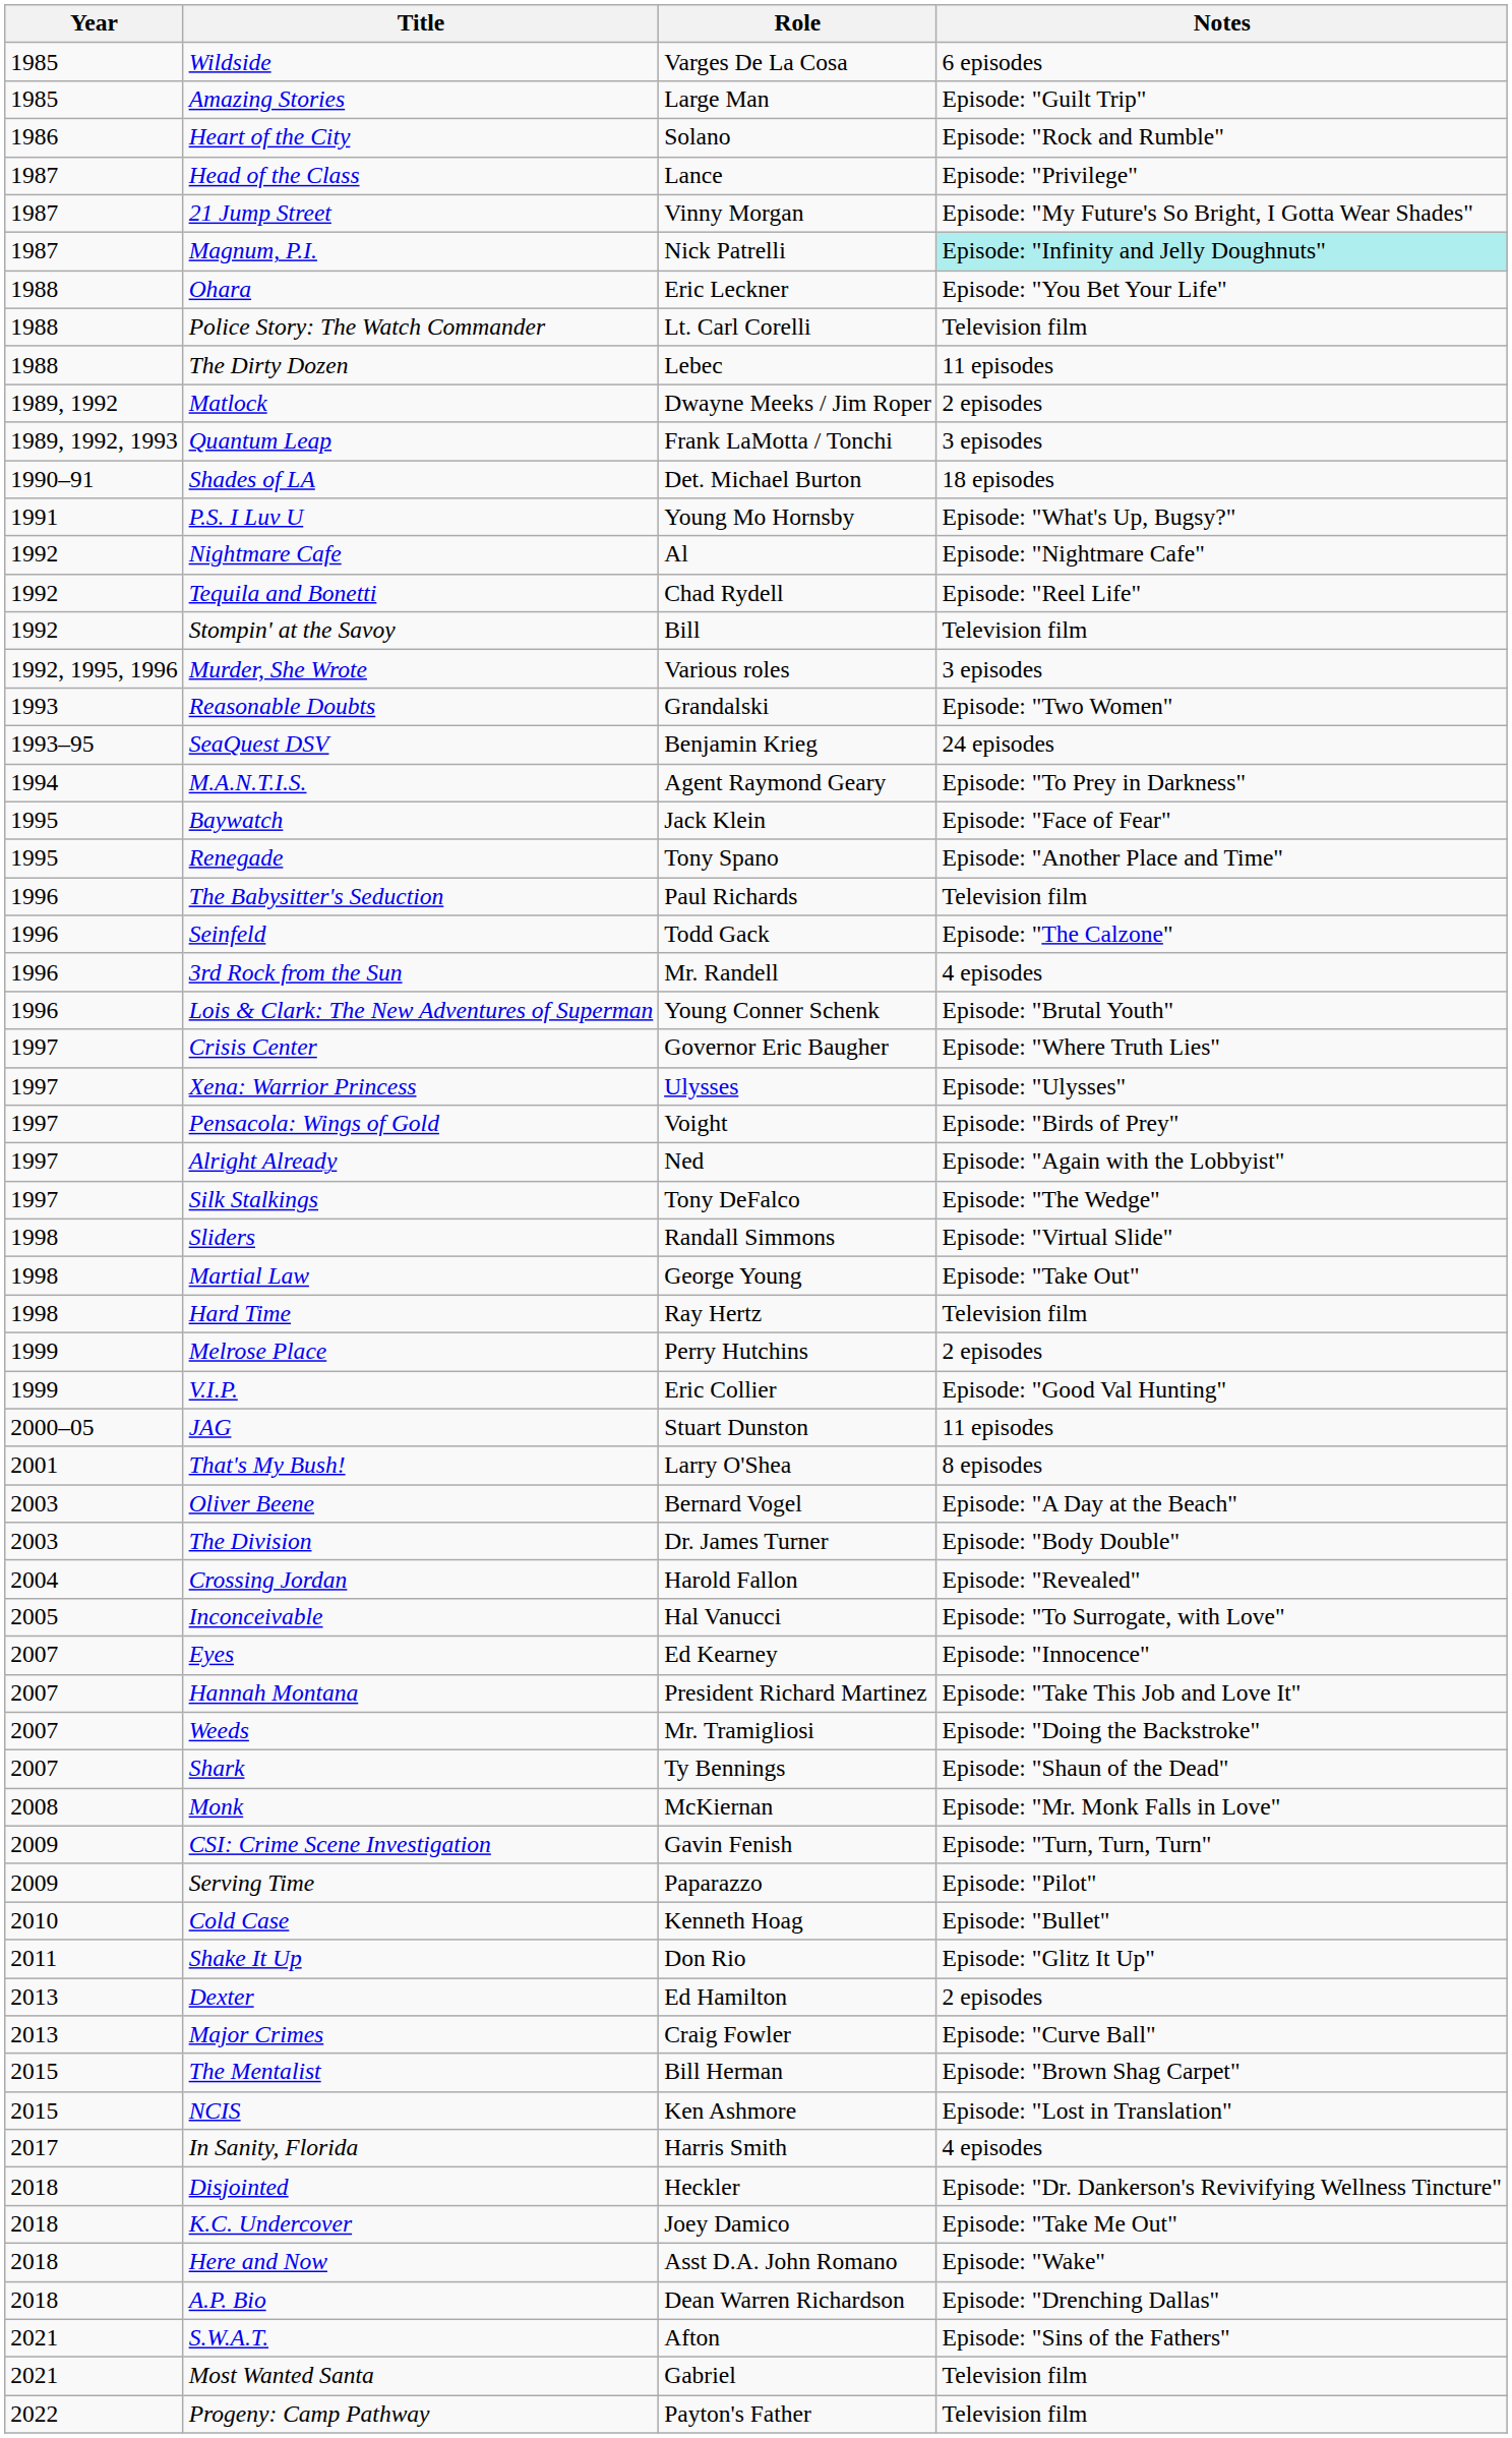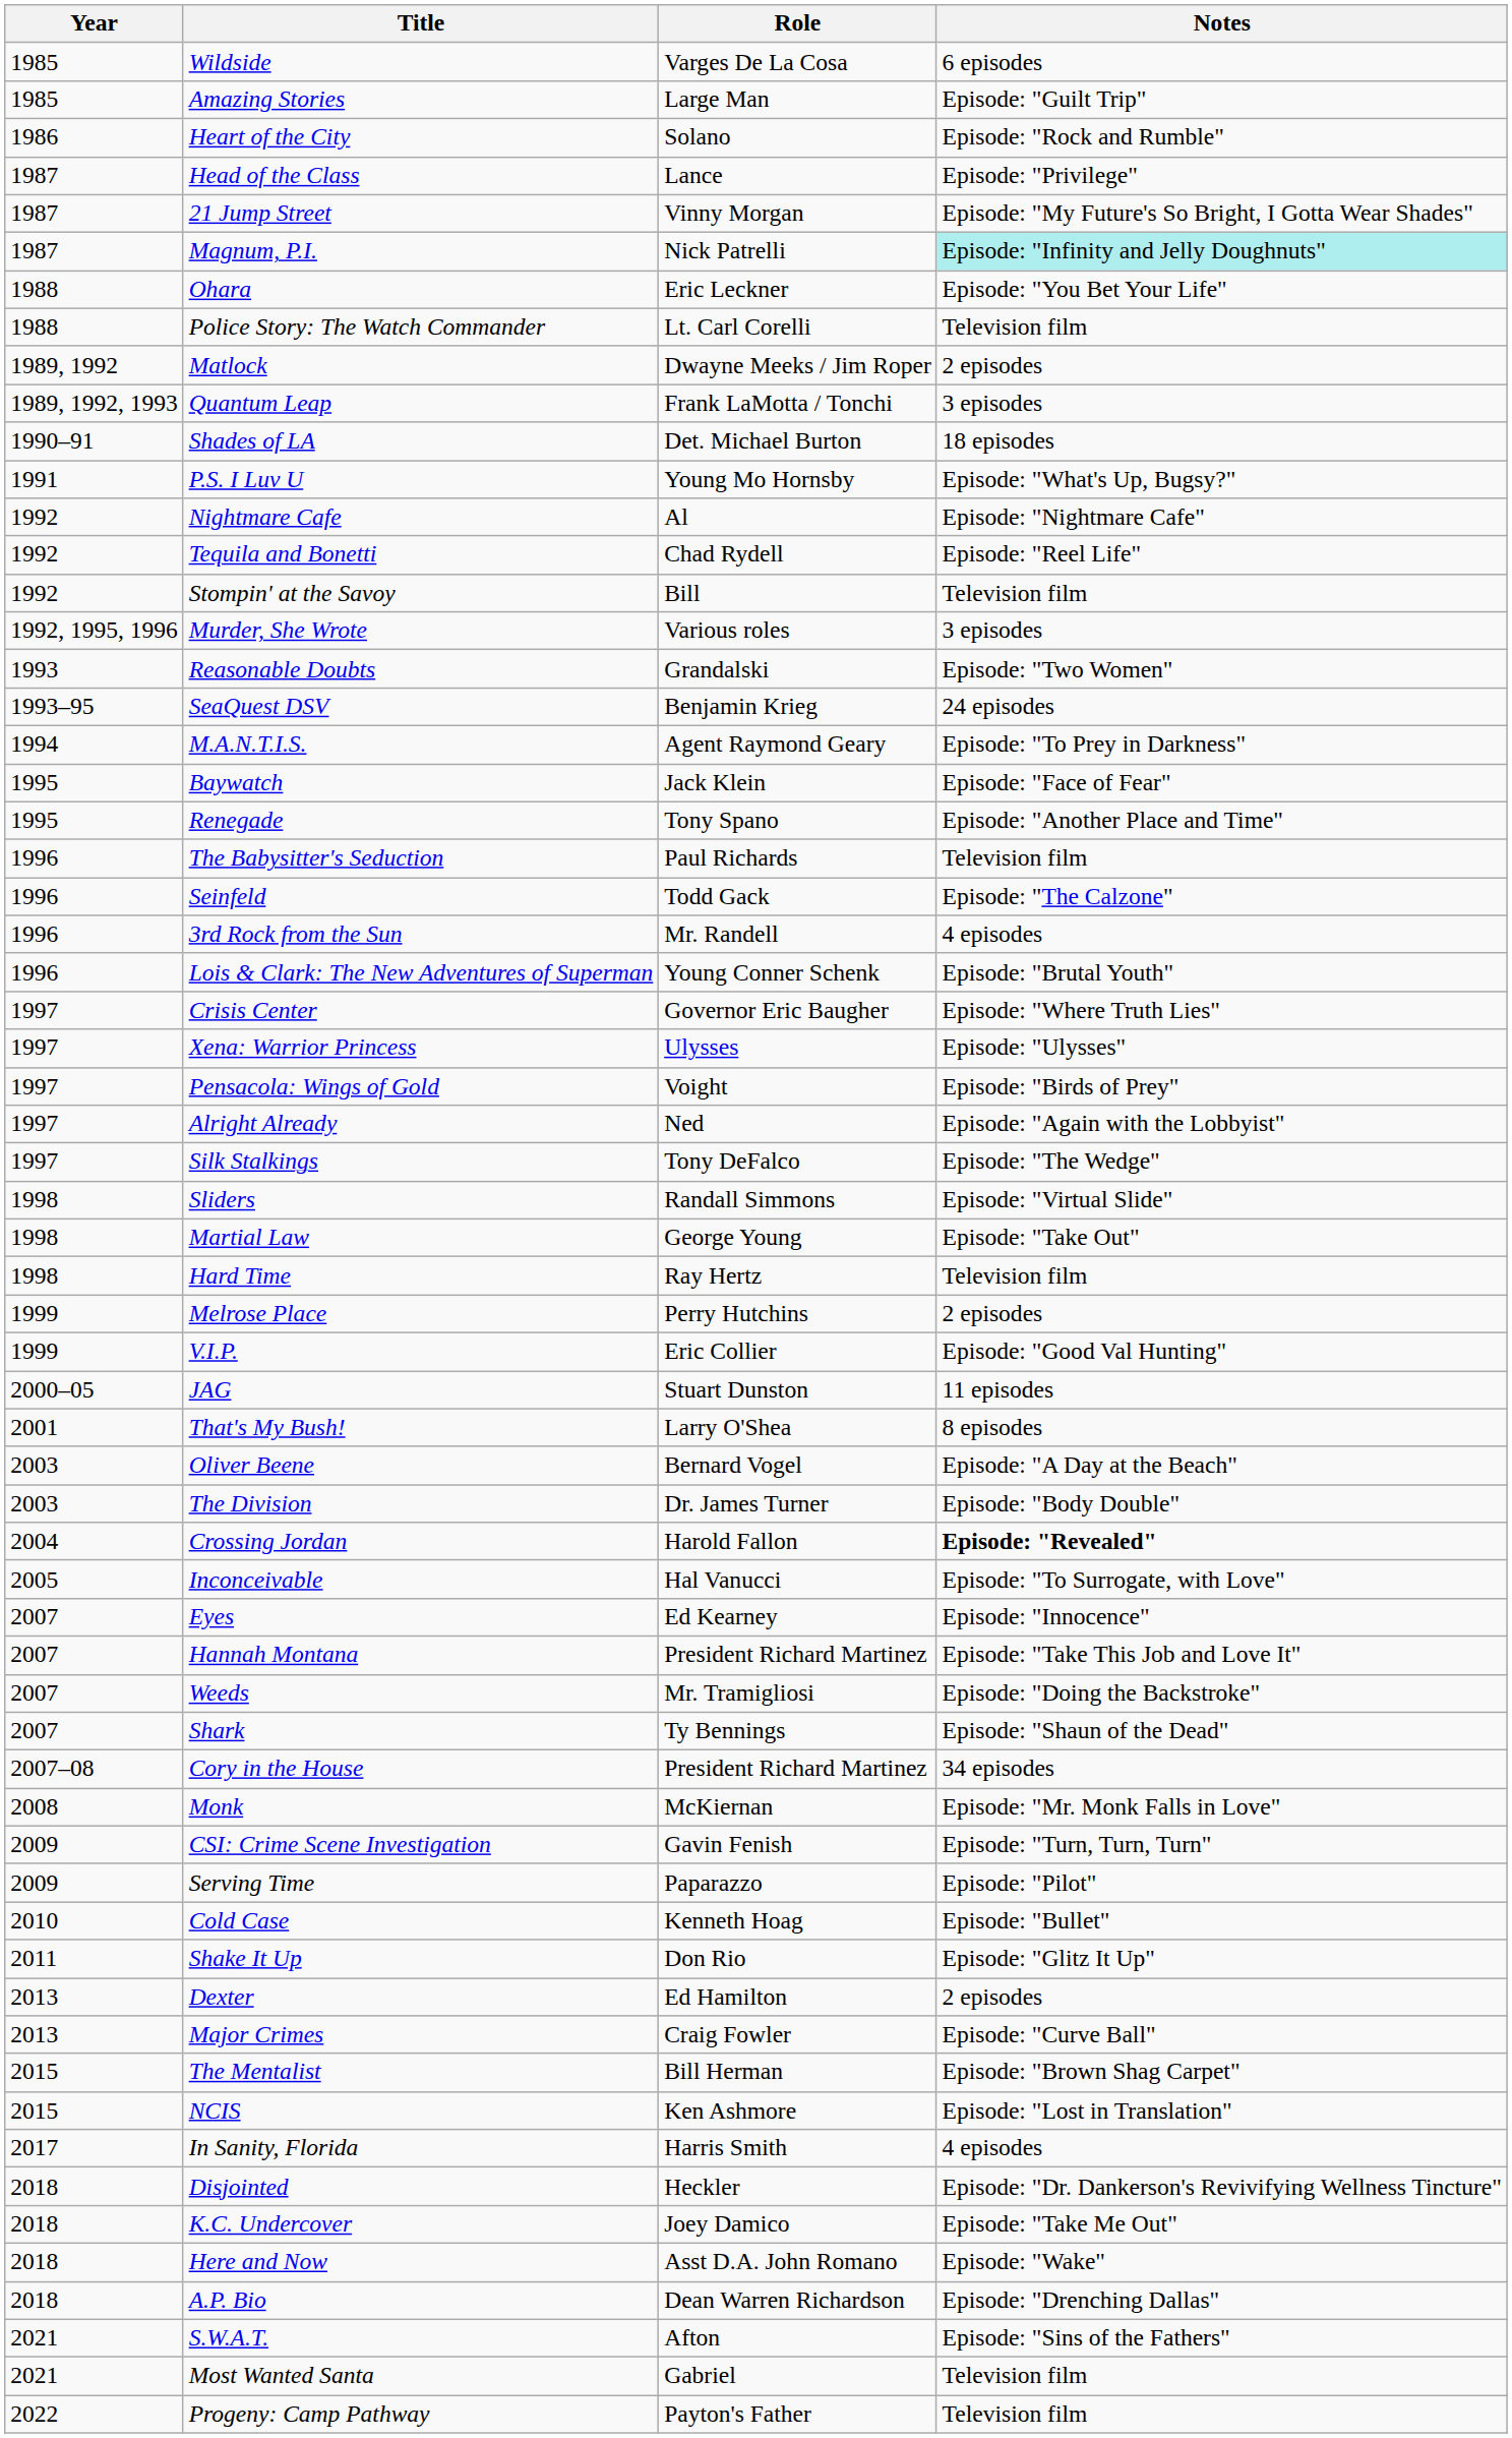 <table class="wikitable sortable">
 <tr>
 <th>Year</th>
 <th>Title</th>
 <th>Role</th>
 <th>Notes</th>
 </tr>
 <tr>
 <td>1985</td>
 <td><em><a href='#'>Wildside</a></em></td>
 <td>Varges De La Cosa</td>
 <td>6 episodes</td>
 </tr>
 <tr>
 <td>1985</td>
 <td><em><a href='#'>Amazing Stories</a></em></td>
 <td>Large Man</td>
 <td>Episode: "Guilt Trip"</td>
 </tr>
 <tr>
 <td>1986</td>
 <td><em><a href='#'>Heart of the City</a></em></td>
 <td>Solano</td>
 <td>Episode: "Rock and Rumble"</td>
 </tr>
 <tr>
 <td>1987</td>
 <td><em><a href='#'>Head of the Class</a></em></td>
 <td>Lance</td>
 <td>Episode: "Privilege"</td>
 </tr>
 <tr>
 <td>1987</td>
 <td><em><a href='#'>21 Jump Street</a></em></td>
 <td>Vinny Morgan</td>
 <td>Episode: "My Future's So Bright, I Gotta Wear Shades"</td>
 </tr>
 <tr>
 <td>1987</td>
 <td><em><a href='#'>Magnum, P.I.</a></em></td>
 <td>Nick Patrelli</td>
 <td style="background: paleturquoise;">Episode: "Infinity and Jelly Doughnuts"</td>
 </tr>
 <tr>
 <td>1988</td>
 <td><em><a href='#'>Ohara</a></em></td>
 <td>Eric Leckner</td>
 <td>Episode: "You Bet Your Life"</td>
 </tr>
 <tr>
 <td>1988</td>
 <td><em>Police Story: The Watch Commander</em></td>
 <td>Lt. Carl Corelli</td>
 <td>Television film</td>
-</tr>
-<tr>
-<td>1988</td>
-<td><em>The Dirty Dozen</em></td>
-<td>Lebec</td>
-<td>11 episodes</td>
 </tr>
 <tr>
 <td>1989, 1992</td>
 <td><em><a href='#'>Matlock</a></em></td>
 <td>Dwayne Meeks / Jim Roper</td>
 <td>2 episodes</td>
 </tr>
 <tr>
 <td>1989, 1992, 1993</td>
 <td><em><a href='#'>Quantum Leap</a></em></td>
 <td>Frank LaMotta / Tonchi</td>
 <td>3 episodes</td>
 </tr>
 <tr>
 <td>1990–91</td>
 <td><em><a href='#'>Shades of LA</a></em></td>
 <td>Det. Michael Burton</td>
 <td>18 episodes</td>
 </tr>
 <tr>
 <td>1991</td>
 <td><em><a href='#'>P.S. I Luv U</a></em></td>
 <td>Young Mo Hornsby</td>
 <td>Episode: "What's Up, Bugsy?"</td>
 </tr>
 <tr>
 <td>1992</td>
 <td><em><a href='#'>Nightmare Cafe</a></em></td>
 <td>Al</td>
 <td>Episode: "Nightmare Cafe"</td>
 </tr>
 <tr>
 <td>1992</td>
 <td><em><a href='#'>Tequila and Bonetti</a></em></td>
 <td>Chad Rydell</td>
 <td>Episode: "Reel Life"</td>
 </tr>
 <tr>
 <td>1992</td>
 <td><em>Stompin' at the Savoy</em></td>
 <td>Bill</td>
 <td>Television film</td>
 </tr>
 <tr>
 <td>1992, 1995, 1996</td>
 <td><em><a href='#'>Murder, She Wrote</a></em></td>
 <td>Various roles</td>
 <td>3 episodes</td>
 </tr>
 <tr>
 <td>1993</td>
 <td><em><a href='#'>Reasonable Doubts</a></em></td>
 <td>Grandalski</td>
 <td>Episode: "Two Women"</td>
 </tr>
 <tr>
 <td>1993–95</td>
 <td><em><a href='#'>SeaQuest DSV</a></em></td>
 <td>Benjamin Krieg</td>
 <td>24 episodes</td>
 </tr>
 <tr>
 <td>1994</td>
 <td><em><a href='#'>M.A.N.T.I.S.</a></em></td>
 <td>Agent Raymond Geary</td>
 <td>Episode: "To Prey in Darkness"</td>
 </tr>
 <tr>
 <td>1995</td>
 <td><em><a href='#'>Baywatch</a></em></td>
 <td>Jack Klein</td>
 <td>Episode: "Face of Fear"</td>
 </tr>
 <tr>
 <td>1995</td>
 <td><em><a href='#'>Renegade</a></em></td>
 <td>Tony Spano</td>
 <td>Episode: "Another Place and Time"</td>
 </tr>
 <tr>
 <td>1996</td>
 <td><em><a href='#'>The Babysitter's Seduction</a></em></td>
 <td>Paul Richards</td>
 <td>Television film</td>
 </tr>
 <tr>
 <td>1996</td>
 <td><em><a href='#'>Seinfeld</a></em></td>
 <td>Todd Gack</td>
 <td>Episode: "<a href='#'>The Calzone</a>"</td>
 </tr>
 <tr>
 <td>1996</td>
 <td><em><a href='#'>3rd Rock from the Sun</a></em></td>
 <td>Mr. Randell</td>
 <td>4 episodes</td>
 </tr>
 <tr>
 <td>1996</td>
 <td><em><a href='#'>Lois & Clark: The New Adventures of Superman</a></em></td>
 <td>Young Conner Schenk</td>
 <td>Episode: "Brutal Youth"</td>
 </tr>
 <tr>
 <td>1997</td>
 <td><em><a href='#'>Crisis Center</a></em></td>
 <td>Governor Eric Baugher</td>
 <td>Episode: "Where Truth Lies"</td>
 </tr>
 <tr>
 <td>1997</td>
 <td><em><a href='#'>Xena: Warrior Princess</a></em></td>
 <td><a href='#'>Ulysses</a></td>
 <td>Episode: "Ulysses"</td>
 </tr>
 <tr>
 <td>1997</td>
 <td><em><a href='#'>Pensacola: Wings of Gold</a></em></td>
 <td>Voight</td>
 <td>Episode: "Birds of Prey"</td>
 </tr>
 <tr>
 <td>1997</td>
 <td><em><a href='#'>Alright Already</a></em></td>
 <td>Ned</td>
 <td>Episode: "Again with the Lobbyist"</td>
 </tr>
 <tr>
 <td>1997</td>
 <td><em><a href='#'>Silk Stalkings</a></em></td>
 <td>Tony DeFalco</td>
 <td>Episode: "The Wedge"</td>
 </tr>
 <tr>
 <td>1998</td>
 <td><em><a href='#'>Sliders</a></em></td>
 <td>Randall Simmons</td>
 <td>Episode: "Virtual Slide"</td>
 </tr>
 <tr>
 <td>1998</td>
 <td><em><a href='#'>Martial Law</a></em></td>
 <td>George Young</td>
 <td>Episode: "Take Out"</td>
 </tr>
 <tr>
 <td>1998</td>
 <td><em><a href='#'>Hard Time</a></em></td>
 <td>Ray Hertz</td>
 <td>Television film</td>
 </tr>
 <tr>
 <td>1999</td>
 <td><em><a href='#'>Melrose Place</a></em></td>
 <td>Perry Hutchins</td>
 <td>2 episodes</td>
 </tr>
 <tr>
 <td>1999</td>
 <td><em><a href='#'>V.I.P.</a></em></td>
 <td>Eric Collier</td>
 <td>Episode: "Good Val Hunting"</td>
 </tr>
 <tr>
 <td>2000–05</td>
 <td><em><a href='#'>JAG</a></em></td>
 <td>Stuart Dunston</td>
 <td>11 episodes</td>
 </tr>
 <tr>
 <td>2001</td>
 <td><em><a href='#'>That's My Bush!</a></em></td>
 <td>Larry O'Shea</td>
 <td>8 episodes</td>
 </tr>
 <tr>
 <td>2003</td>
 <td><em><a href='#'>Oliver Beene</a></em></td>
 <td>Bernard Vogel</td>
 <td>Episode: "A Day at the Beach"</td>
 </tr>
 <tr>
 <td>2003</td>
 <td><em><a href='#'>The Division</a></em></td>
 <td>Dr. James Turner</td>
 <td>Episode: "Body Double"</td>
 </tr>
 <tr>
 <td>2004</td>
 <td><em><a href='#'>Crossing Jordan</a></em></td>
 <td>Harold Fallon</td>
-<td>Episode: "Revealed"</td>
+<td><strong>Episode: "Revealed"</strong></td>
 </tr>
 <tr>
 <td>2005</td>
 <td><em><a href='#'>Inconceivable</a></em></td>
 <td>Hal Vanucci</td>
 <td>Episode: "To Surrogate, with Love"</td>
 </tr>
 <tr>
 <td>2007</td>
 <td><em><a href='#'>Eyes</a></em></td>
 <td>Ed Kearney</td>
 <td>Episode: "Innocence"</td>
 </tr>
 <tr>
 <td>2007</td>
 <td><em><a href='#'>Hannah Montana</a></em></td>
 <td>President Richard Martinez</td>
 <td>Episode: "Take This Job and Love It"</td>
 </tr>
 <tr>
 <td>2007</td>
 <td><em><a href='#'>Weeds</a></em></td>
 <td>Mr. Tramigliosi</td>
 <td>Episode: "Doing the Backstroke"</td>
 </tr>
 <tr>
 <td>2007</td>
 <td><em><a href='#'>Shark</a></em></td>
 <td>Ty Bennings</td>
 <td>Episode: "Shaun of the Dead"</td>
+</tr>
+<tr>
+<td>2007–08</td>
+<td><em><a href='#'>Cory in the House</a></em></td>
+<td>President Richard Martinez</td>
+<td>34 episodes</td>
 </tr>
 <tr>
 <td>2008</td>
 <td><em><a href='#'>Monk</a></em></td>
 <td>McKiernan</td>
 <td>Episode: "Mr. Monk Falls in Love"</td>
 </tr>
 <tr>
 <td>2009</td>
 <td><em><a href='#'>CSI: Crime Scene Investigation</a></em></td>
 <td>Gavin Fenish</td>
 <td>Episode: "Turn, Turn, Turn"</td>
 </tr>
 <tr>
 <td>2009</td>
 <td><em>Serving Time</em></td>
 <td>Paparazzo</td>
 <td>Episode: "Pilot"</td>
 </tr>
 <tr>
 <td>2010</td>
 <td><em><a href='#'>Cold Case</a></em></td>
 <td>Kenneth Hoag</td>
 <td>Episode: "Bullet"</td>
 </tr>
 <tr>
 <td>2011</td>
 <td><em><a href='#'>Shake It Up</a></em></td>
 <td>Don Rio</td>
 <td>Episode: "Glitz It Up"</td>
 </tr>
 <tr>
 <td>2013</td>
 <td><em><a href='#'>Dexter</a></em></td>
 <td>Ed Hamilton</td>
 <td>2 episodes</td>
 </tr>
 <tr>
 <td>2013</td>
 <td><em><a href='#'>Major Crimes</a></em></td>
 <td>Craig Fowler</td>
 <td>Episode: "Curve Ball"</td>
 </tr>
 <tr>
 <td>2015</td>
 <td><em><a href='#'>The Mentalist</a></em></td>
 <td>Bill Herman</td>
 <td>Episode: "Brown Shag Carpet"</td>
 </tr>
 <tr>
 <td>2015</td>
 <td><em><a href='#'>NCIS</a></em></td>
 <td>Ken Ashmore</td>
 <td>Episode: "Lost in Translation"</td>
 </tr>
 <tr>
 <td>2017</td>
 <td><em>In Sanity, Florida</em></td>
 <td>Harris Smith</td>
 <td>4 episodes</td>
 </tr>
 <tr>
 <td>2018</td>
 <td><em><a href='#'>Disjointed</a></em></td>
 <td>Heckler</td>
 <td>Episode: "Dr. Dankerson's Revivifying Wellness Tincture"</td>
 </tr>
 <tr>
 <td>2018</td>
 <td><em><a href='#'>K.C. Undercover</a></em></td>
 <td>Joey Damico</td>
 <td>Episode: "Take Me Out"</td>
 </tr>
 <tr>
 <td>2018</td>
 <td><em><a href='#'>Here and Now</a></em></td>
 <td>Asst D.A. John Romano</td>
 <td>Episode: "Wake"</td>
 </tr>
 <tr>
 <td>2018</td>
 <td><em><a href='#'>A.P. Bio</a></em></td>
 <td>Dean Warren Richardson</td>
 <td>Episode: "Drenching Dallas"</td>
 </tr>
 <tr>
 <td>2021</td>
 <td><em><a href='#'>S.W.A.T.</a></em></td>
 <td>Afton</td>
 <td>Episode: "Sins of the Fathers"</td>
 </tr>
 <tr>
 <td>2021</td>
 <td><em>Most Wanted Santa</em></td>
 <td>Gabriel</td>
 <td>Television film</td>
 </tr>
 <tr>
 <td>2022</td>
 <td><em>Progeny: Camp Pathway</em></td>
 <td>Payton's Father</td>
 <td>Television film</td>
 </tr>
 </table>
